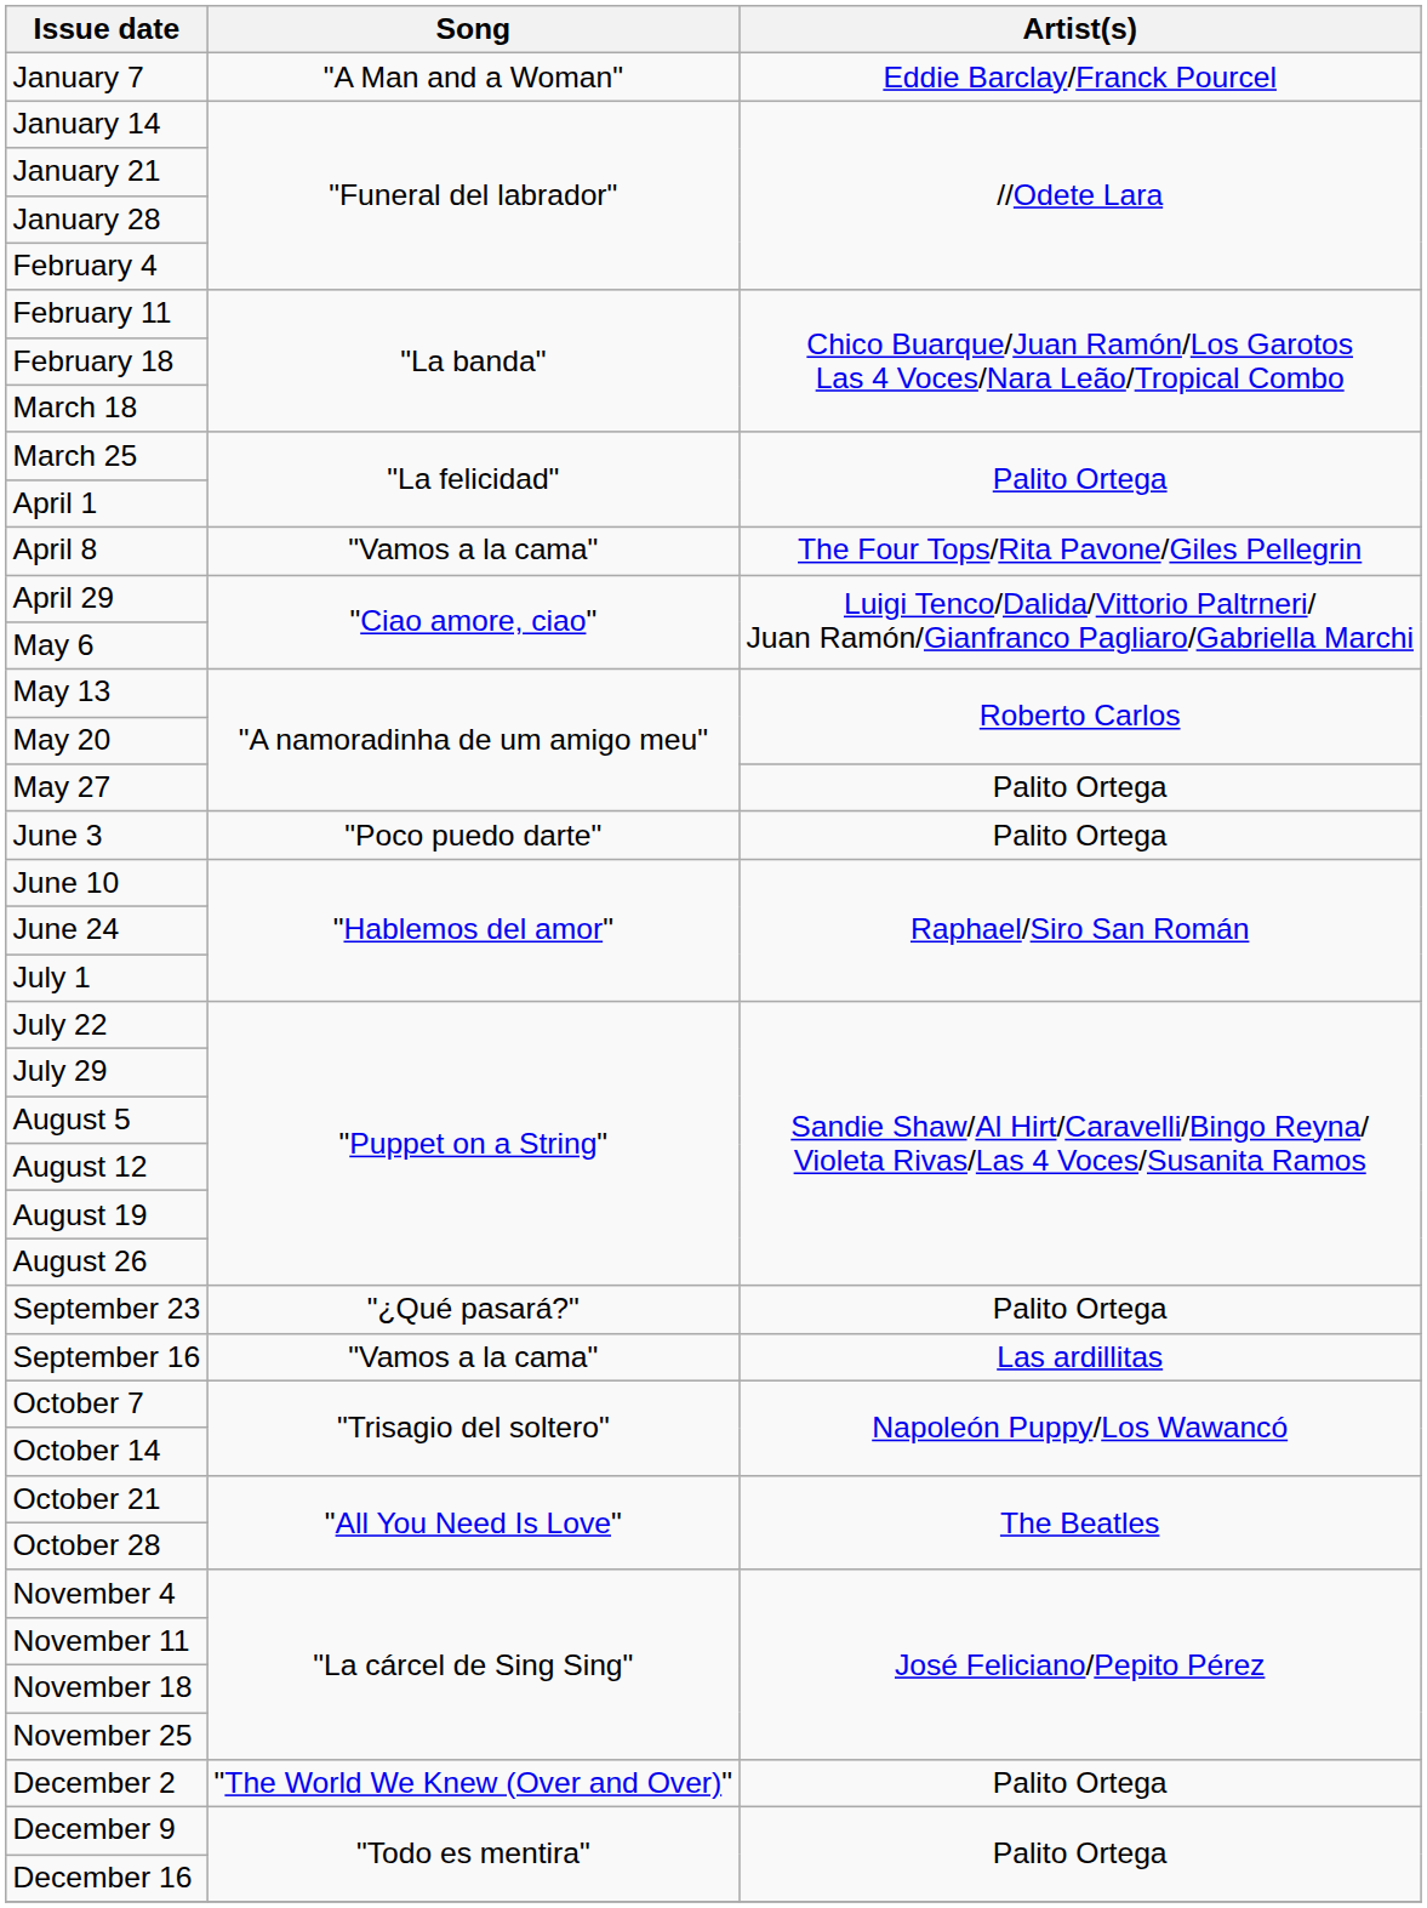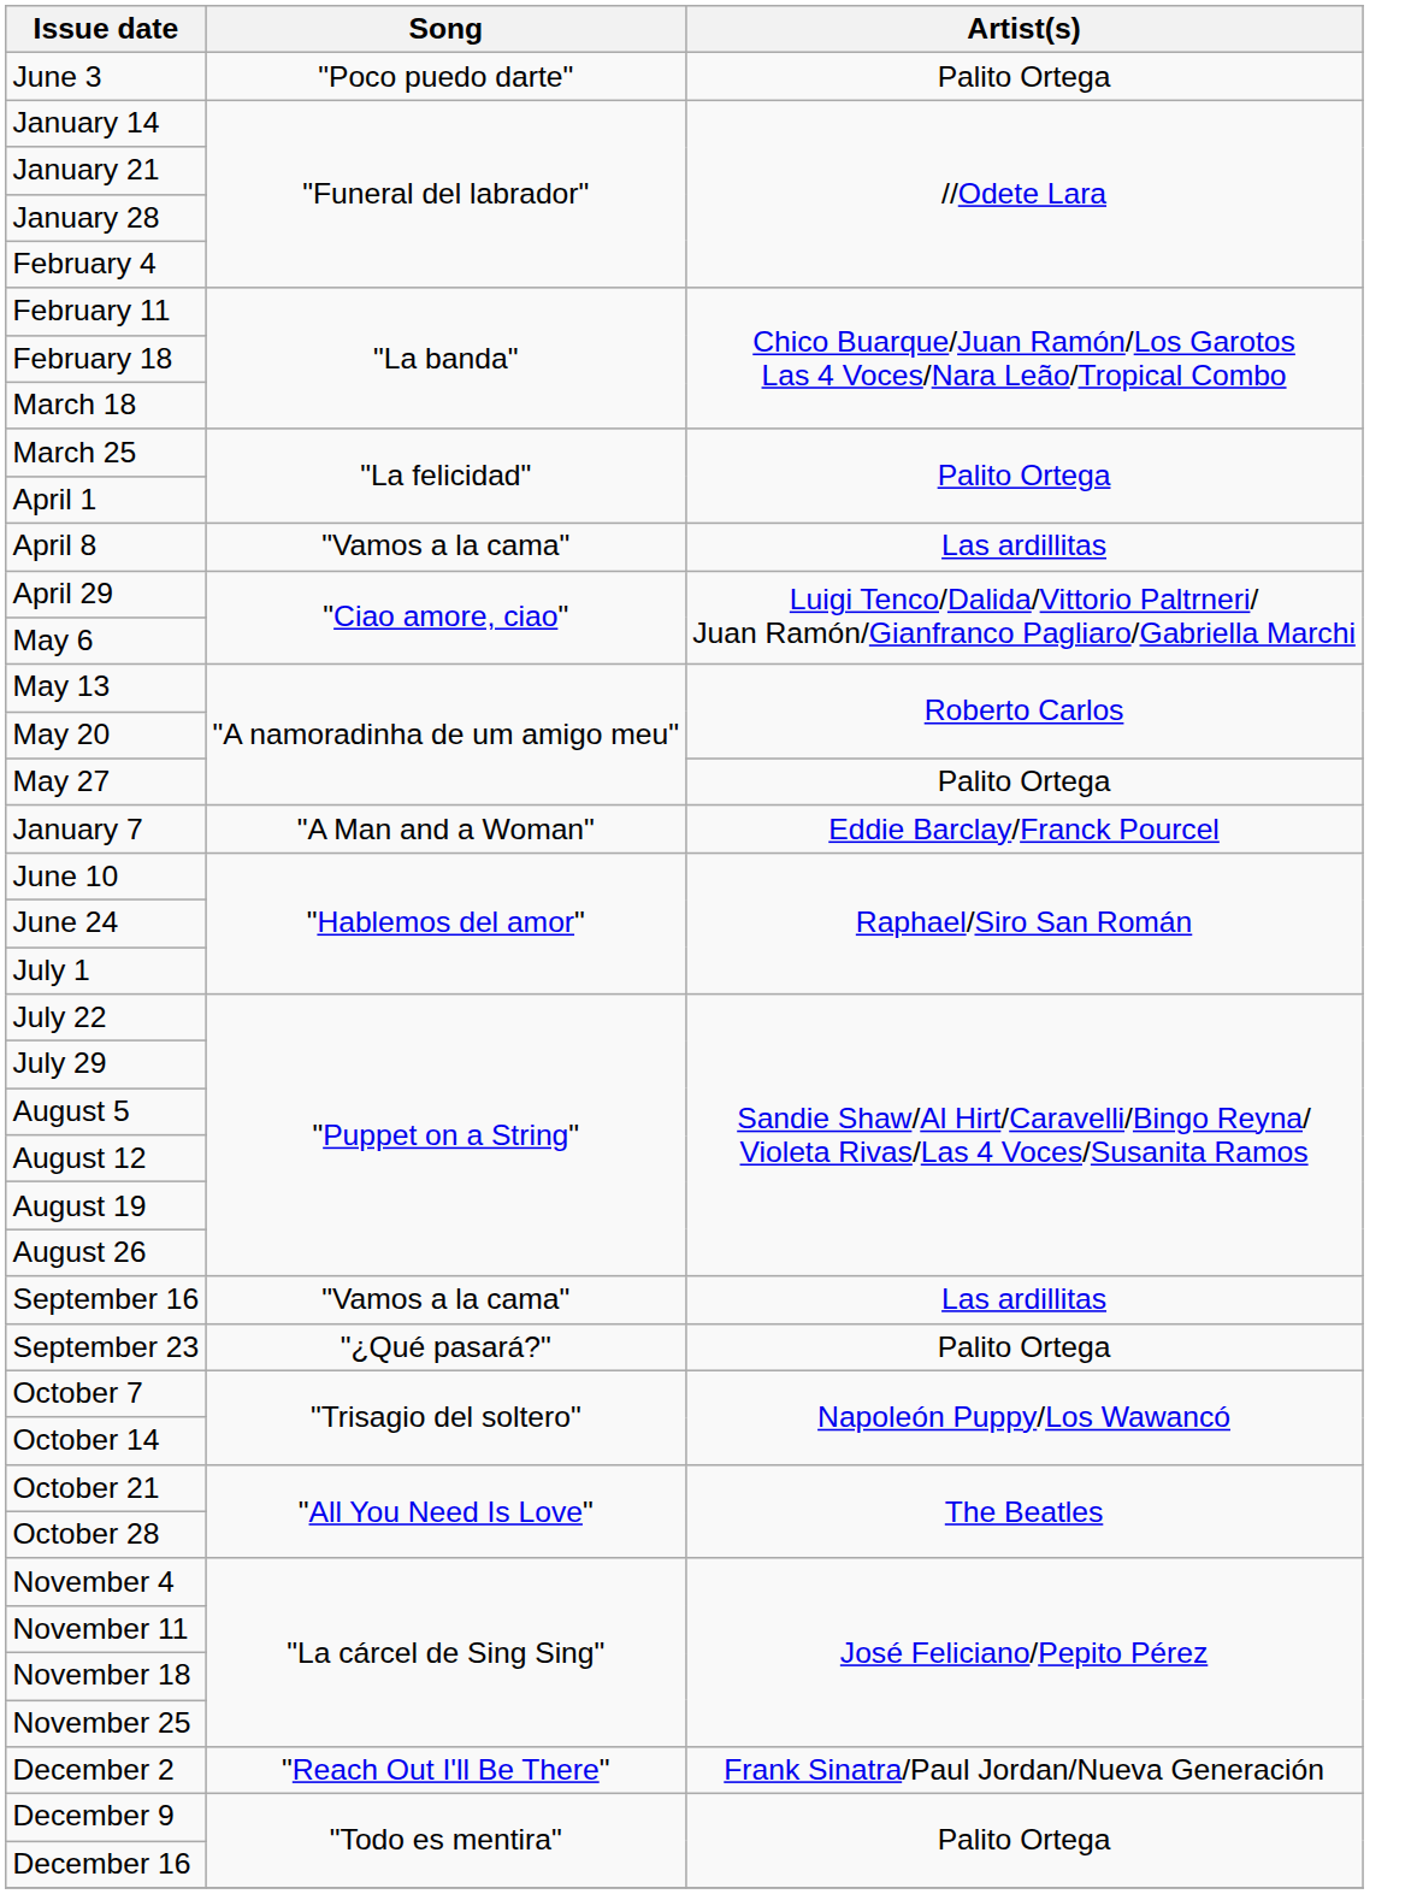 <table class="wikitable">
 <tr>
 <th>Issue date</th>
 <th>Song</th>
 <th>Artist(s)</th>
 </tr>
 <tr>
-<td>January 7</td>
-<td align="center">"A Man and a Woman"</td>
-<td align="center"><a href='#'>Eddie Barclay</a>/<a href='#'>Franck Pourcel</a></td>
+<td>June 3</td>
+<td align="center">"Poco puedo darte"</td>
+<td align="center">Palito Ortega</td>
 </tr>
 <tr>
 <td>January 14</td>
 <td align="center" rowspan="4">"Funeral del labrador"</td>
 <td align="center" rowspan="4">//<a href='#'>Odete Lara</a></td>
 </tr>
 <tr>
 <td>January 21</td>
 </tr>
 <tr>
 <td>January 28</td>
 </tr>
 <tr>
 <td>February 4</td>
 </tr>
 <tr>
 <td>February 11</td>
 <td align="center" rowspan="3">"La banda"</td>
 <td align="center" rowspan="3"><a href='#'>Chico Buarque</a>/<a href='#'>Juan Ramón</a>/<a href='#'>Los Garotos</a><br><a href='#'>Las 4 Voces</a>/<a href='#'>Nara Leão</a>/<a href='#'>Tropical Combo</a></td>
 </tr>
 <tr>
 <td>February 18</td>
 </tr>
 <tr>
 <td>March 18</td>
 </tr>
 <tr>
 <td>March 25</td>
 <td align="center" rowspan="2">"La felicidad"</td>
 <td align="center" rowspan="2"><a href='#'>Palito Ortega</a></td>
 </tr>
 <tr>
 <td>April 1</td>
 </tr>
 <tr>
 <td>April 8</td>
 <td align="center">"Vamos a la cama"</td>
-<td align="center"><a href='#'>The Four Tops</a>/<a href='#'>Rita Pavone</a>/<a href='#'>Giles Pellegrin</a></td>
+<td align="center"><a href='#'>Las ardillitas</a></td>
 </tr>
 <tr>
 <td>April 29</td>
 <td align="center" rowspan="2">"<a href='#'>Ciao amore, ciao</a>"</td>
 <td align="center" rowspan="2"><a href='#'>Luigi Tenco</a>/<a href='#'>Dalida</a>/<a href='#'>Vittorio Paltrneri</a>/<br>Juan Ramón/<a href='#'>Gianfranco Pagliaro</a>/<a href='#'>Gabriella Marchi</a></td>
 </tr>
 <tr>
 <td>May 6</td>
 </tr>
 <tr>
 <td>May 13</td>
 <td align="center" rowspan="3">"A namoradinha de um amigo meu"</td>
 <td align="center" rowspan="2"><a href='#'>Roberto Carlos</a></td>
 </tr>
 <tr>
 <td>May 20</td>
 </tr>
 <tr>
 <td>May 27</td>
 <td align="center">Palito Ortega</td>
 </tr>
 <tr>
-<td>June 3</td>
-<td align="center">"Poco puedo darte"</td>
-<td align="center">Palito Ortega</td>
+<td>January 7</td>
+<td align="center">"A Man and a Woman"</td>
+<td align="center"><a href='#'>Eddie Barclay</a>/<a href='#'>Franck Pourcel</a></td>
 </tr>
 <tr>
 <td>June 10</td>
 <td align="center" rowspan="3">"<a href='#'>Hablemos del amor</a>"</td>
 <td align="center" rowspan="3"><a href='#'>Raphael</a>/<a href='#'>Siro San Román</a></td>
 </tr>
 <tr>
 <td>June 24</td>
 </tr>
 <tr>
 <td>July 1</td>
 </tr>
 <tr>
 <td>July 22</td>
 <td align="center" rowspan="6">"<a href='#'>Puppet on a String</a>"</td>
 <td align="center" rowspan="6"><a href='#'>Sandie Shaw</a>/<a href='#'>Al Hirt</a>/<a href='#'>Caravelli</a>/<a href='#'>Bingo Reyna</a>/<br><a href='#'>Violeta Rivas</a>/<a href='#'>Las 4 Voces</a>/<a href='#'>Susanita Ramos</a></td>
 </tr>
 <tr>
 <td>July 29</td>
 </tr>
 <tr>
 <td>August 5</td>
 </tr>
 <tr>
 <td>August 12</td>
 </tr>
 <tr>
 <td>August 19</td>
 </tr>
 <tr>
 <td>August 26</td>
 </tr>
 <tr>
+<td>September 16</td>
+<td align="center">"Vamos a la cama"</td>
+<td align="center"><a href='#'>Las ardillitas</a></td>
+</tr>
+<tr>
 <td>September 23</td>
 <td align="center">"¿Qué pasará?"</td>
 <td align="center">Palito Ortega</td>
-</tr>
-<tr>
-<td>September 16</td>
-<td align="center">"Vamos a la cama"</td>
-<td align="center"><a href='#'>Las ardillitas</a></td>
 </tr>
 <tr>
 <td>October 7</td>
 <td align="center" rowspan="2">"Trisagio del soltero"</td>
 <td align="center" rowspan="2"><a href='#'>Napoleón Puppy</a>/<a href='#'>Los Wawancó</a></td>
 </tr>
 <tr>
 <td>October 14</td>
 </tr>
 <tr>
 <td>October 21</td>
 <td align="center" rowspan="2">"<a href='#'>All You Need Is Love</a>"</td>
 <td align="center" rowspan="2"><a href='#'>The Beatles</a></td>
 </tr>
 <tr>
 <td>October 28</td>
 </tr>
 <tr>
 <td>November 4</td>
 <td align="center" rowspan="4">"La cárcel de Sing Sing"</td>
 <td align="center" rowspan="4"><a href='#'>José Feliciano</a>/<a href='#'>Pepito Pérez</a></td>
 </tr>
 <tr>
 <td>November 11</td>
 </tr>
 <tr>
 <td>November 18</td>
 </tr>
 <tr>
 <td>November 25</td>
 </tr>
 <tr>
 <td>December 2</td>
-<td align="center">"<a href='#'>The World We Knew (Over and Over)</a>"</td>
-<td align="center">Palito Ortega</td>
+<td align="center">"<a href='#'>Reach Out I'll Be There</a>"</td>
+<td align="center"><a href='#'>Frank Sinatra</a>/Paul Jordan/Nueva Generación</td>
 </tr>
 <tr>
 <td>December 9</td>
 <td align="center" rowspan="2">"Todo es mentira"</td>
 <td align="center" rowspan="2">Palito Ortega</td>
 </tr>
 <tr>
 <td>December 16</td>
 </tr>
 <tr>
 </tr>
 </table>
